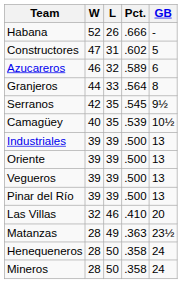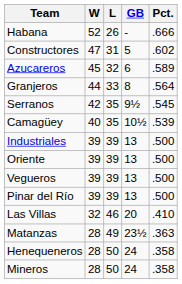 <table class="wikitable">
 <tr>
 <th>Team</th>
 <th>W</th>
 <th>L</th>
+<th><a href='#'>GB</a></th>
 <th>Pct.</th>
-<th><a href='#'>GB</a></th>
 </tr>
 <tr>
 <td>Habana</td>
 <td>52</td>
 <td>26</td>
+<td>-</td>
 <td>.666</td>
-<td>-</td>
 </tr>
 <tr>
 <td>Constructores</td>
 <td>47</td>
 <td>31</td>
+<td>5</td>
 <td>.602</td>
-<td>5</td>
 </tr>
 <tr>
 <td><a href='#'>Azucareros</a></td>
-<td>46</td>
+<td>45</td>
 <td>32</td>
+<td>6</td>
 <td>.589</td>
-<td>6</td>
 </tr>
 <tr>
 <td>Granjeros</td>
 <td>44</td>
 <td>33</td>
+<td>8</td>
 <td>.564</td>
-<td>8</td>
 </tr>
 <tr>
 <td>Serranos</td>
 <td>42</td>
 <td>35</td>
+<td>9½</td>
 <td>.545</td>
-<td>9½</td>
 </tr>
 <tr>
 <td>Camagüey</td>
 <td>40</td>
 <td>35</td>
+<td>10½</td>
 <td>.539</td>
-<td>10½</td>
 </tr>
 <tr>
 <td><a href='#'>Industriales</a></td>
 <td>39</td>
 <td>39</td>
+<td>13</td>
 <td>.500</td>
-<td>13</td>
 </tr>
 <tr>
 <td>Oriente</td>
 <td>39</td>
 <td>39</td>
+<td>13</td>
 <td>.500</td>
-<td>13</td>
 </tr>
 <tr>
 <td>Vegueros</td>
 <td>39</td>
 <td>39</td>
+<td>13</td>
 <td>.500</td>
-<td>13</td>
 </tr>
 <tr>
 <td>Pinar del Río</td>
 <td>39</td>
 <td>39</td>
+<td>13</td>
 <td>.500</td>
-<td>13</td>
 </tr>
 <tr>
 <td>Las Villas</td>
 <td>32</td>
 <td>46</td>
+<td>20</td>
 <td>.410</td>
-<td>20</td>
 </tr>
 <tr>
 <td>Matanzas</td>
 <td>28</td>
 <td>49</td>
+<td>23½</td>
 <td>.363</td>
-<td>23½</td>
 </tr>
 <tr>
 <td>Henequeneros</td>
 <td>28</td>
 <td>50</td>
+<td>24</td>
 <td>.358</td>
-<td>24</td>
 </tr>
 <tr>
 <td>Mineros</td>
 <td>28</td>
 <td>50</td>
+<td>24</td>
 <td>.358</td>
-<td>24</td>
 </tr>
 </table>
